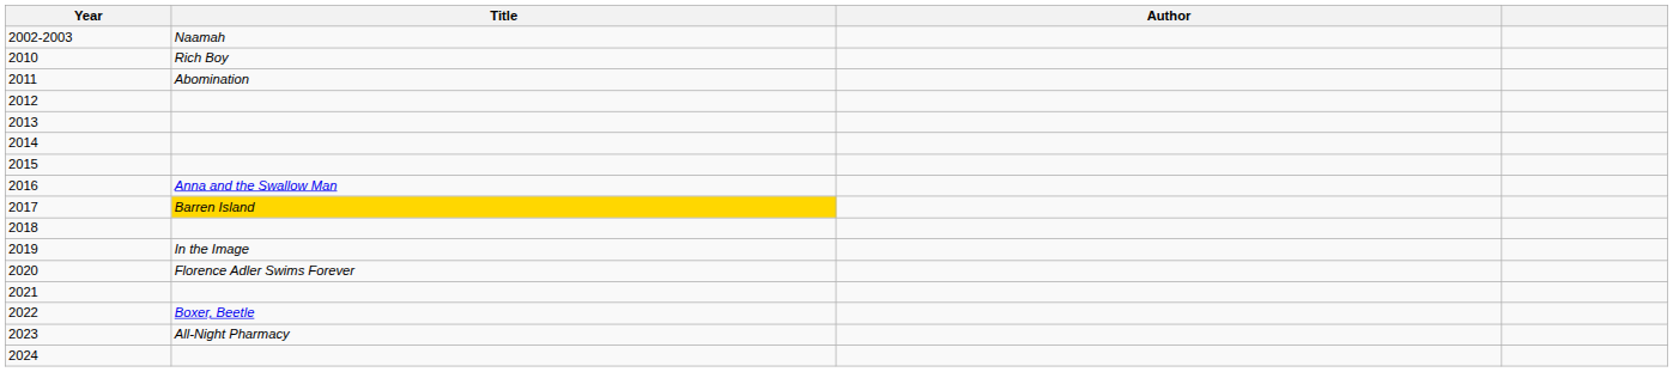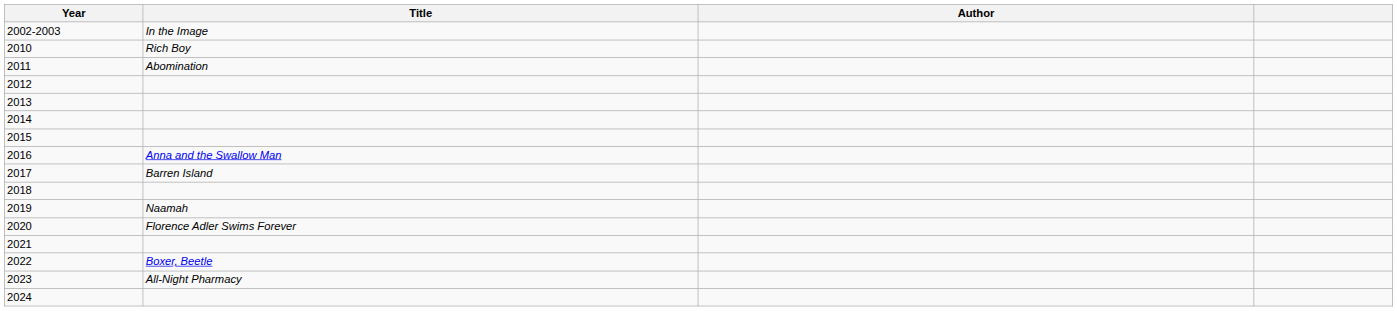 <table class="wikitable sortable" style="width:100%">
 <tr>
 <th scope="col" style="width:10%">Year</th>
 <th scope="col" style="width:40%">Title</th>
 <th scope="col" style="width:40%">Author</th>
 <th scope="col" style="width:10%"></th>
 </tr>
 <tr>
 <td>2002-2003</td>
-<td><em>Naamah</em></td>
+<td><em>In the Image</em></td>
 <td></td>
 <td><em></em></td>
 </tr>
 <tr>
 <td>2010</td>
 <td><em>Rich Boy</em></td>
 <td></td>
 <td></td>
 </tr>
 <tr>
 <td>2011</td>
 <td><em>Abomination</em></td>
 <td></td>
 <td></td>
 </tr>
 <tr>
 <td>2012</td>
 <td><em></em></td>
 <td></td>
 <td></td>
 </tr>
 <tr>
 <td>2013</td>
 <td><em></em></td>
 <td></td>
 <td></td>
 </tr>
 <tr>
 <td>2014</td>
 <td><em></em></td>
 <td></td>
 <td></td>
 </tr>
 <tr>
 <td>2015</td>
 <td><em></em></td>
 <td></td>
 <td></td>
 </tr>
 <tr>
 <td>2016</td>
 <td><em><a href='#'>Anna and the Swallow Man</a></em></td>
 <td></td>
 <td></td>
 </tr>
 <tr>
 <td>2017</td>
-<td style="background: gold;"><em>Barren Island</em></td>
+<td><em>Barren Island</em></td>
 <td></td>
 <td></td>
 </tr>
 <tr>
 <td>2018</td>
 <td><em></em></td>
 <td></td>
 <td></td>
 </tr>
 <tr>
 <td>2019</td>
-<td><em>In the Image</em></td>
+<td><em>Naamah</em></td>
 <td></td>
 <td></td>
 </tr>
 <tr>
 <td>2020</td>
 <td><em>Florence Adler Swims Forever</em></td>
 <td></td>
 <td></td>
 </tr>
 <tr>
 <td>2021</td>
 <td><em></em></td>
 <td></td>
 <td></td>
 </tr>
 <tr>
 <td>2022</td>
 <td><em><a href='#'>Boxer, Beetle</a></em></td>
 <td></td>
 <td></td>
 </tr>
 <tr>
 <td>2023</td>
 <td><em>All-Night Pharmacy</em></td>
 <td></td>
 <td></td>
 </tr>
 <tr>
 <td>2024</td>
 <td><em></em></td>
 <td></td>
 <td></td>
 </tr>
 </table>
